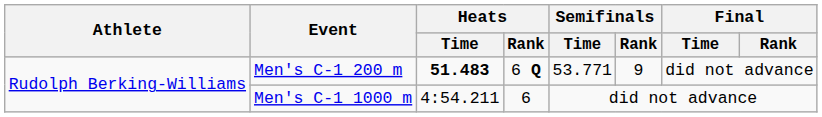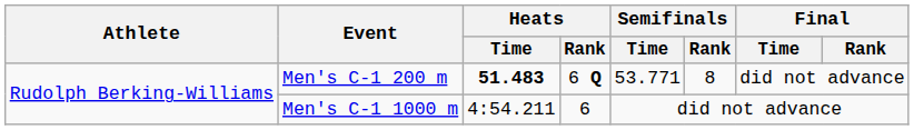 <table class="wikitable" style="font-size:90%">
 <tr>
 <th rowspan="2">Athlete</th>
 <th rowspan="2">Event</th>
 <th colspan=2>Heats</th>
 <th colspan=2>Semifinals</th>
 <th colspan=2>Final</th>
 </tr>
 <tr style="font-size:95%">
 <th>Time</th>
 <th>Rank</th>
 <th>Time</th>
 <th>Rank</th>
 <th>Time</th>
 <th>Rank</th>
 </tr>
 <tr align=center>
 <td align=left rowspan=2><a href='#'>Rudolph Berking-Williams</a></td>
 <td align=left><a href='#'>Men's C-1 200 m</a></td>
 <td><strong>51.483</strong></td>
 <td>6 <strong>Q</strong></td>
 <td>53.771</td>
-<td>9</td>
+<td>8</td>
 <td colspan=2>did not advance</td>
 </tr>
 <tr align=center>
 <td align=left><a href='#'>Men's C-1 1000 m</a></td>
 <td>4:54.211</td>
 <td>6</td>
 <td colspan=4>did not advance</td>
 </tr>
 </table>
